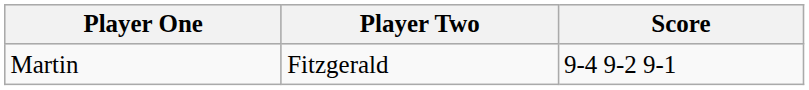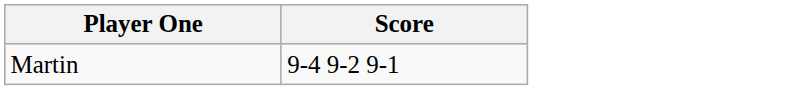 <table class="wikitable">
 <tr>
 <th width=170>Player One</th>
-<th width=170>Player Two</th>
 <th width=150>Score</th>
 </tr>
 <tr>
 <td> Martin</td>
-<td> Fitzgerald</td>
 <td>9-4 9-2 9-1</td>
 </tr>
 </table>
